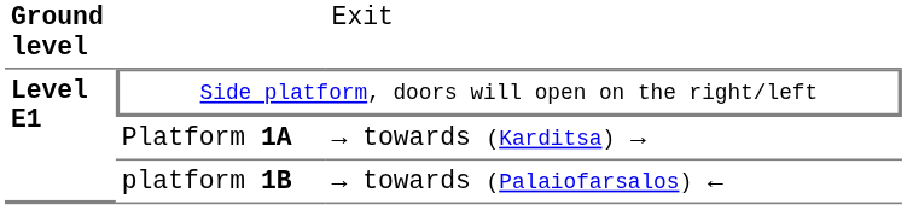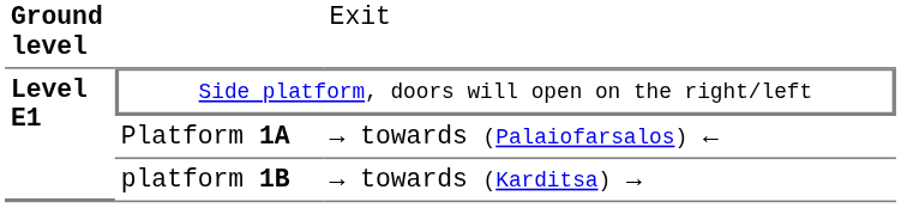 <table table border=0 cellspacing=0 cellpadding=3>
 <tr>
 <td style="width:50px; border-bottom:solid 1px gray; vertical-align:top;"><strong>Ground level</strong></td>
 <td style="width:100px; border-bottom:solid 1px gray; vertical-align:top;"></td>
 <td style="width:285px; border-bottom:solid 1px gray; vertical-align:top;">Exit</td>
 </tr>
 <tr>
 <td rowspan="3" style="border-bottom:solid 2px gray; vertical-align:top;"><strong>Level<br>Ε1</strong></td>
 <td style="border-top:solid 1px gray;border-right:solid 2px gray;border-left:solid 2px gray;border-bottom:solid 2px gray;text-align:center;" colspan=2><small><a href='#'>Side platform</a>, doors will open on the right/left</small></td>
 </tr>
 <tr>
 <td style="border-bottom:solid 1px gray;">Platform <strong>1Α</strong></td>
-<td style="border-bottom:solid 1px gray;"><span>→</span>  towards  <small>(<a href='#'>Karditsa</a>)</small> →</td>
+<td style="border-bottom:solid 1px gray;"><span>→</span>  towards  <small>(<a href='#'>Palaiofarsalos</a>)</small> ←</td>
 </tr>
 <tr>
 <td style="border-bottom:solid 1px gray;">platform <strong>1Β</strong></td>
-<td style="border-bottom:solid 1px gray;"><span>→</span>  towards  <small>(<a href='#'>Palaiofarsalos</a>)</small> ←</td>
+<td style="border-bottom:solid 1px gray;"><span>→</span>  towards  <small>(<a href='#'>Karditsa</a>)</small> →</td>
 </tr>
 </table>
